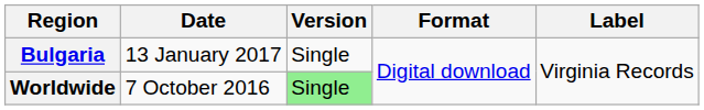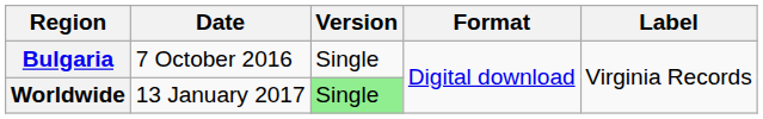 <table class="wikitable plainrowheaders">
 <tr>
 <th scope="col">Region</th>
 <th scope="col">Date</th>
 <th scope="col">Version</th>
 <th scope="col">Format</th>
 <th scope="col">Label</th>
 </tr>
 <tr>
 <th scope="row"><a href='#'>Bulgaria</a></th>
-<td>13 January 2017</td>
+<td>7 October 2016</td>
 <td>Single </td>
 <td rowspan="2"><a href='#'>Digital download</a></td>
 <td rowspan="2">Virginia Records</td>
 </tr>
 <tr>
 <th scope="row">Worldwide</th>
-<td>7 October 2016</td>
+<td>13 January 2017</td>
 <td style="background: lightgreen;">Single </td>
 </tr>
 </table>
